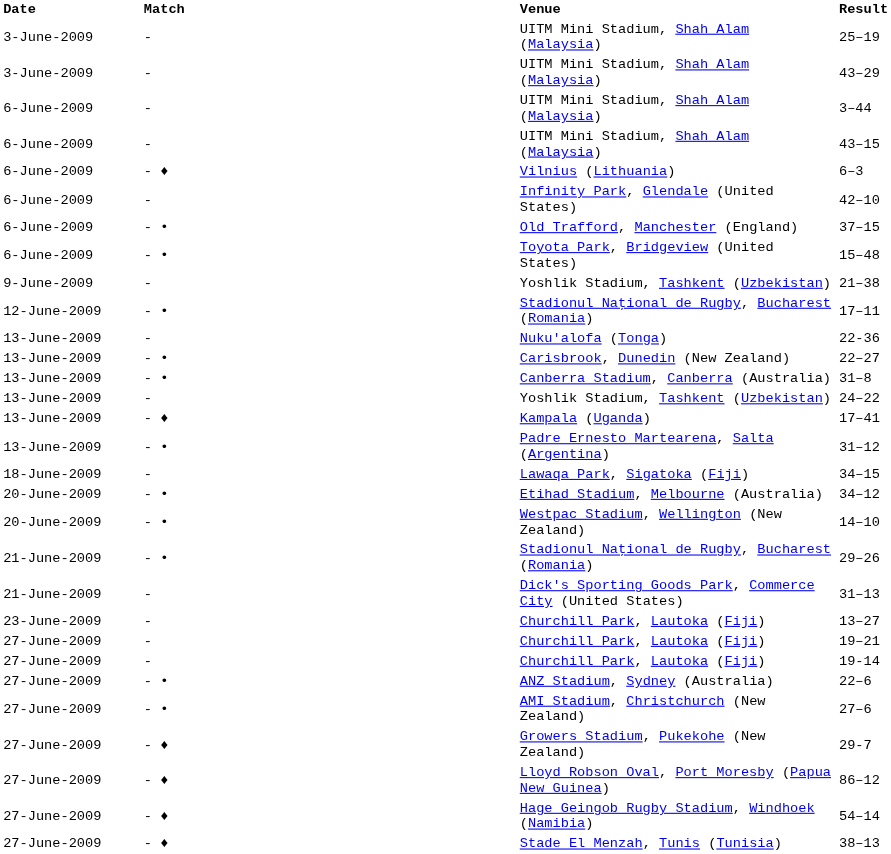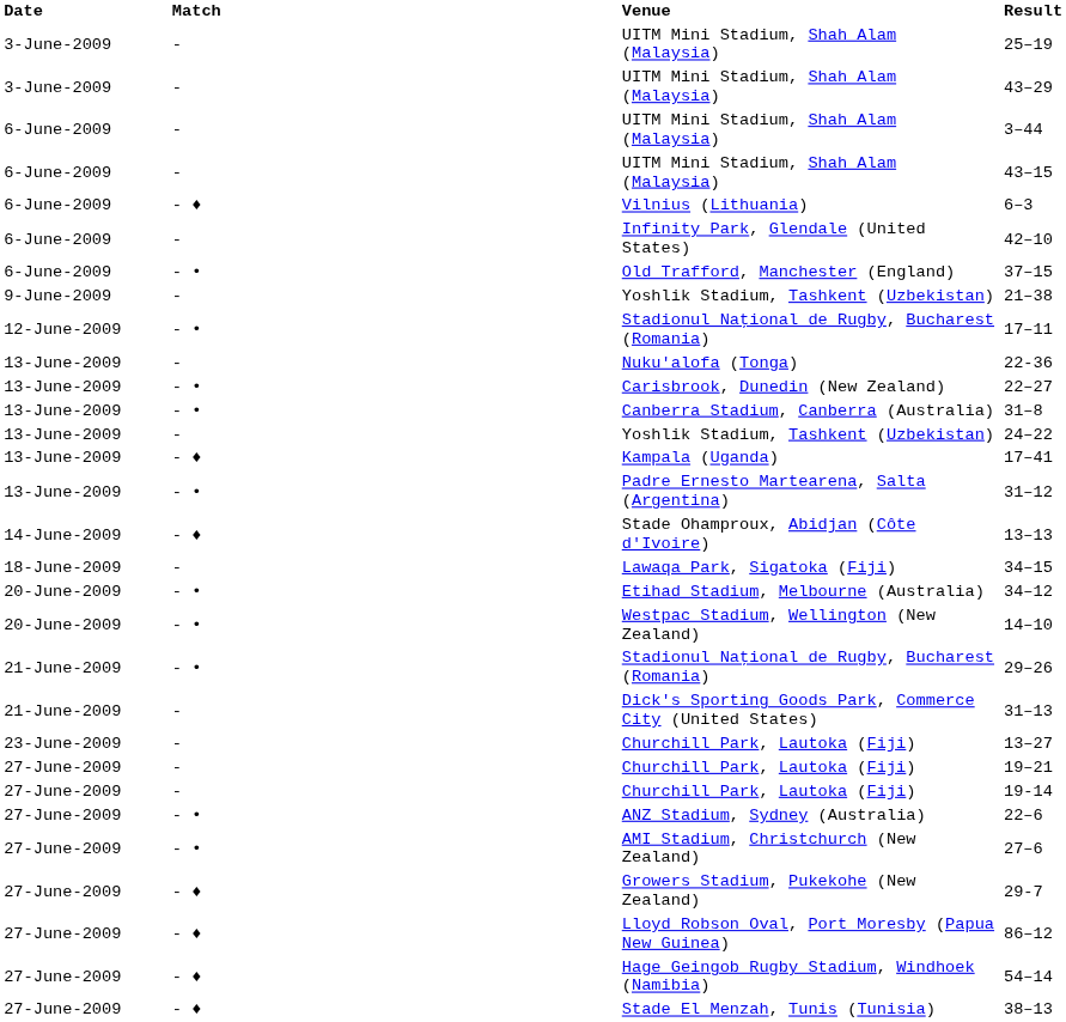 <table>
 <tr ---->
 <td width="130"><strong>Date</strong></td>
 <td width="275"><strong>Match</strong></td>
 <td width="75"></td>
 <td width="300"><strong>Venue</strong></td>
 <td width="75"><strong>Result</strong></td>
 </tr>
 <tr ---->
 <td>3-June-2009</td>
 <td><strong></strong> - </td>
 <td><br></td>
 <td>UITM Mini Stadium, <a href='#'>Shah Alam</a> (<a href='#'>Malaysia</a>)</td>
 <td>25–19</td>
 </tr>
 <tr ----bgcolor="#eeeeee">
 <td>3-June-2009</td>
 <td><strong></strong> - </td>
 <td><br></td>
 <td>UITM Mini Stadium, <a href='#'>Shah Alam</a> (<a href='#'>Malaysia</a>)</td>
 <td>43–29</td>
 </tr>
 <tr ---->
 <td>6-June-2009</td>
 <td> - <strong></strong></td>
 <td><br></td>
 <td>UITM Mini Stadium, <a href='#'>Shah Alam</a> (<a href='#'>Malaysia</a>)</td>
 <td>3–44</td>
 </tr>
 <tr ----bgcolor="#eeeeee">
 <td>6-June-2009</td>
 <td><strong></strong> - </td>
 <td><br></td>
 <td>UITM Mini Stadium, <a href='#'>Shah Alam</a> (<a href='#'>Malaysia</a>)</td>
 <td>43–15</td>
 </tr>
 <tr ---->
 <td>6-June-2009</td>
 <td><strong></strong> -  ♦</td>
 <td><br></td>
 <td><a href='#'>Vilnius</a> (<a href='#'>Lithuania</a>)</td>
 <td>6–3</td>
 </tr>
 <tr ----bgcolor="#eeeeee">
 <td>6-June-2009</td>
 <td><strong></strong> - </td>
 <td><br>  </td>
 <td><a href='#'>Infinity Park</a>, <a href='#'>Glendale</a> (United States)</td>
 <td>42–10</td>
 </tr>
 <tr ---->
 <td>6-June-2009</td>
 <td><strong></strong> -  •</td>
 <td><br></td>
 <td><a href='#'>Old Trafford</a>, <a href='#'>Manchester</a> (England)</td>
 <td>37–15</td>
 </tr>
-<tr ----bgcolor="#eeeeee">
-<td>6-June-2009</td>
-<td> - <strong></strong> •</td>
-<td><br></td>
-<td><a href='#'>Toyota Park</a>, <a href='#'>Bridgeview</a> (United States)</td>
-<td>15–48</td>
-</tr>
 <tr ---->
 <td>9-June-2009</td>
 <td> - <strong></strong></td>
 <td><br></td>
 <td>Yoshlik Stadium, <a href='#'>Tashkent</a> (<a href='#'>Uzbekistan</a>)</td>
 <td>21–38</td>
 </tr>
 <tr ----bgcolor="#eeeeee">
 <td>12-June-2009</td>
 <td><strong></strong> -  •</td>
 <td><br></td>
 <td><a href='#'>Stadionul Naţional de Rugby</a>, <a href='#'>Bucharest</a> (<a href='#'>Romania</a>)</td>
 <td>17–11</td>
 </tr>
 <tr ---->
 <td>13-June-2009</td>
 <td> - <strong></strong></td>
 <td><br></td>
 <td><a href='#'>Nuku'alofa</a> (<a href='#'>Tonga</a>)</td>
 <td>22-36</td>
 </tr>
 <tr ----bgcolor="#eeeeee">
 <td>13-June-2009</td>
 <td> - <strong></strong> •</td>
 <td><br></td>
 <td><a href='#'>Carisbrook</a>, <a href='#'>Dunedin</a> (New Zealand)</td>
 <td>22–27</td>
 </tr>
 <tr ---->
 <td>13-June-2009</td>
 <td><strong></strong> -  •</td>
 <td><br></td>
 <td><a href='#'>Canberra Stadium</a>, <a href='#'>Canberra</a> (Australia)</td>
 <td>31–8</td>
 </tr>
 <tr ----bgcolor="#eeeeee">
 <td>13-June-2009</td>
 <td><strong></strong> - </td>
 <td><br></td>
 <td>Yoshlik Stadium, <a href='#'>Tashkent</a> (<a href='#'>Uzbekistan</a>)</td>
 <td>24–22</td>
 </tr>
 <tr ---->
 <td>13-June-2009</td>
 <td> - <strong></strong> ♦</td>
 <td><br></td>
 <td><a href='#'>Kampala</a> (<a href='#'>Uganda</a>)</td>
 <td>17–41</td>
 </tr>
 <tr ----bgcolor="#eeeeee">
 <td>13-June-2009</td>
 <td><strong></strong> -  •</td>
 <td><br></td>
 <td><a href='#'>Padre Ernesto Martearena</a>, <a href='#'>Salta</a> (<a href='#'>Argentina</a>)</td>
 <td>31–12</td>
+</tr>
+<tr ---->
+<td>14-June-2009</td>
+<td> -  ♦</td>
+<td><br></td>
+<td>Stade Ohamproux, <a href='#'>Abidjan</a> (<a href='#'>Côte d'Ivoire</a>)</td>
+<td>13–13</td>
 </tr>
 <tr ----bgcolor="#eeeeee">
 <td>18-June-2009</td>
 <td><strong></strong> - </td>
 <td><br></td>
 <td><a href='#'>Lawaqa Park</a>, <a href='#'>Sigatoka</a> (<a href='#'>Fiji</a>)</td>
 <td>34–15</td>
 </tr>
 <tr ---->
 <td>20-June-2009</td>
 <td><strong></strong> -  •</td>
 <td><br></td>
 <td><a href='#'>Etihad Stadium</a>, <a href='#'>Melbourne</a> (Australia)</td>
 <td>34–12</td>
 </tr>
 <tr ----bgcolor="#eeeeee">
 <td>20-June-2009</td>
 <td><strong></strong> -  •</td>
 <td><br></td>
 <td><a href='#'>Westpac Stadium</a>, <a href='#'>Wellington</a> (New Zealand)</td>
 <td>14–10</td>
 </tr>
 <tr ---->
 <td>21-June-2009</td>
 <td><strong></strong> -  •</td>
 <td><br></td>
 <td><a href='#'>Stadionul Naţional de Rugby</a>, <a href='#'>Bucharest</a> (<a href='#'>Romania</a>)</td>
 <td>29–26</td>
 </tr>
 <tr -----bgcolor="#eeeeee">
 <td>21-June-2009</td>
 <td><strong></strong> - </td>
 <td><br>  </td>
 <td><a href='#'>Dick's Sporting Goods Park</a>, <a href='#'>Commerce City</a> (United States)</td>
 <td>31–13</td>
 </tr>
 <tr ----->
 <td>23-June-2009</td>
 <td> - <strong></strong></td>
 <td><br></td>
 <td><a href='#'>Churchill Park</a>, <a href='#'>Lautoka</a> (<a href='#'>Fiji</a>)</td>
 <td>13–27</td>
 </tr>
 <tr -----bgcolor="#eeeeee">
 <td>27-June-2009</td>
 <td> - <strong></strong></td>
 <td><br></td>
 <td><a href='#'>Churchill Park</a>, <a href='#'>Lautoka</a> (<a href='#'>Fiji</a>)</td>
 <td>19–21</td>
 </tr>
 <tr ---->
 <td>27-June-2009</td>
 <td><strong></strong> - </td>
 <td><br></td>
 <td><a href='#'>Churchill Park</a>, <a href='#'>Lautoka</a> (<a href='#'>Fiji</a>)</td>
 <td>19-14</td>
 </tr>
 <tr -----bgcolor="#eeeeee">
 <td>27-June-2009</td>
 <td><strong></strong> -  •</td>
 <td><br></td>
 <td><a href='#'>ANZ Stadium</a>, <a href='#'>Sydney</a> (Australia)</td>
 <td>22–6</td>
 </tr>
 <tr ---->
 <td>27-June-2009</td>
 <td><strong></strong> -  •</td>
 <td><br></td>
 <td><a href='#'>AMI Stadium</a>, <a href='#'>Christchurch</a> (New Zealand)</td>
 <td>27–6</td>
 </tr>
 <tr ----bgcolor="#eeeeee">
 <td>27-June-2009</td>
 <td><strong></strong> -  ♦</td>
 <td><br></td>
 <td><a href='#'>Growers Stadium</a>, <a href='#'>Pukekohe</a> (New Zealand)</td>
 <td>29-7</td>
 </tr>
 <tr ---->
 <td>27-June-2009</td>
 <td><strong></strong> -  ♦</td>
 <td><br></td>
 <td><a href='#'>Lloyd Robson Oval</a>, <a href='#'>Port Moresby</a> (<a href='#'>Papua New Guinea</a>)</td>
 <td>86–12</td>
 </tr>
 <tr ----bgcolor="#eeeeee">
 <td>27-June-2009</td>
 <td><strong></strong> -  ♦</td>
 <td><br></td>
 <td><a href='#'>Hage Geingob Rugby Stadium</a>, <a href='#'>Windhoek</a> (<a href='#'>Namibia</a>)</td>
 <td>54–14</td>
 </tr>
 <tr ---->
 <td>27-June-2009</td>
 <td><strong></strong> -  ♦</td>
 <td><br></td>
 <td><a href='#'>Stade El Menzah</a>, <a href='#'>Tunis</a> (<a href='#'>Tunisia</a>)</td>
 <td>38–13</td>
 </tr>
 </table>
